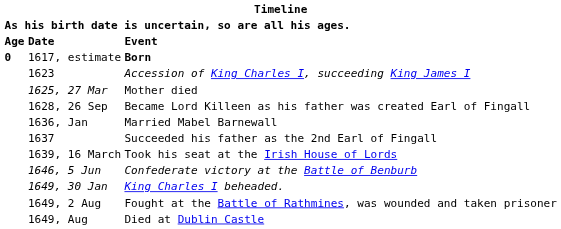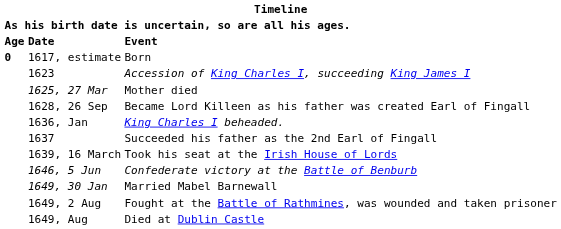 <table>
 <tr>
 <th colspan=3>Timeline</th>
 </tr>
 <tr>
 <td colspan=3><strong>As his birth date is uncertain, so are all his ages.</strong></td>
 </tr>
 <tr>
 <th align="left">Age</th>
 <th align="left">Date</th>
 <th align="left">Event</th>
 </tr>
 <tr>
 <td><strong>0</strong></td>
 <td>1617, estimate</td>
-<td><strong>Born</strong></td>
+<td>Born</td>
 </tr>
 <tr>
 <td></td>
 <td>1623</td>
 <td><em>Accession of <a href='#'>King Charles I</a>, succeeding <a href='#'>King James I</a></em></td>
 </tr>
 <tr>
 <td></td>
 <td><em>1625, 27 Mar</em></td>
 <td>Mother died</td>
 </tr>
 <tr>
 <td></td>
 <td>1628, 26 Sep</td>
 <td>Became Lord Killeen as his father was created Earl of Fingall</td>
 </tr>
 <tr>
 <td></td>
 <td>1636, Jan</td>
-<td>Married Mabel Barnewall</td>
+<td><em><a href='#'>King Charles I</a> beheaded.</em></td>
 </tr>
 <tr>
 <td></td>
 <td>1637</td>
 <td>Succeeded his father as the 2nd Earl of Fingall</td>
 </tr>
 <tr>
 <td></td>
 <td>1639, 16 March</td>
 <td>Took his seat at the <a href='#'>Irish House of Lords</a></td>
 </tr>
 <tr>
 <td></td>
 <td><em>1646, 5 Jun</em></td>
 <td><em>Confederate victory at the <a href='#'>Battle of Benburb</a></em></td>
 </tr>
 <tr>
 <td></td>
 <td><em>1649, 30 Jan</em></td>
-<td><em><a href='#'>King Charles I</a> beheaded.</em></td>
+<td>Married Mabel Barnewall</td>
 </tr>
 <tr>
 <td></td>
 <td>1649, 2 Aug</td>
 <td>Fought at the <a href='#'>Battle of Rathmines</a>, was wounded and taken prisoner</td>
 </tr>
 <tr>
 <td></td>
 <td>1649, Aug</td>
 <td>Died at <a href='#'>Dublin Castle</a></td>
 </tr>
 </table>
